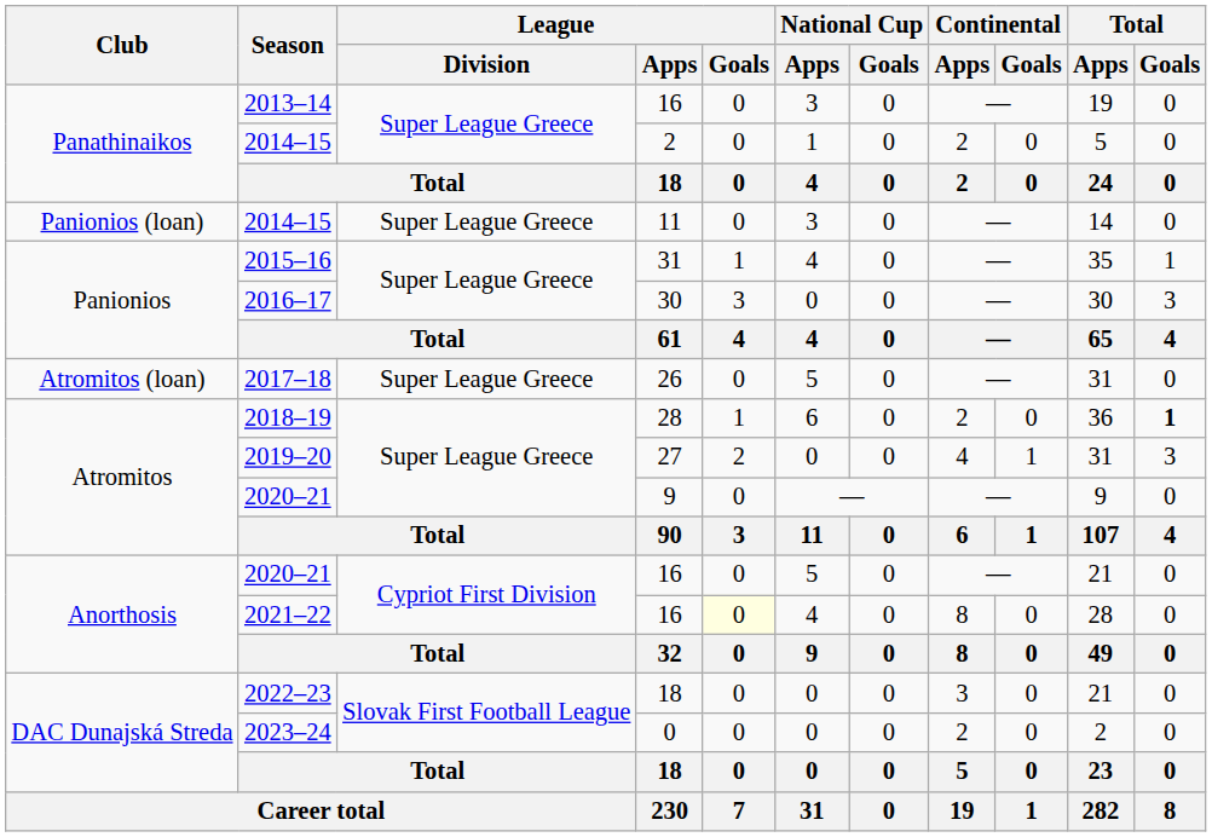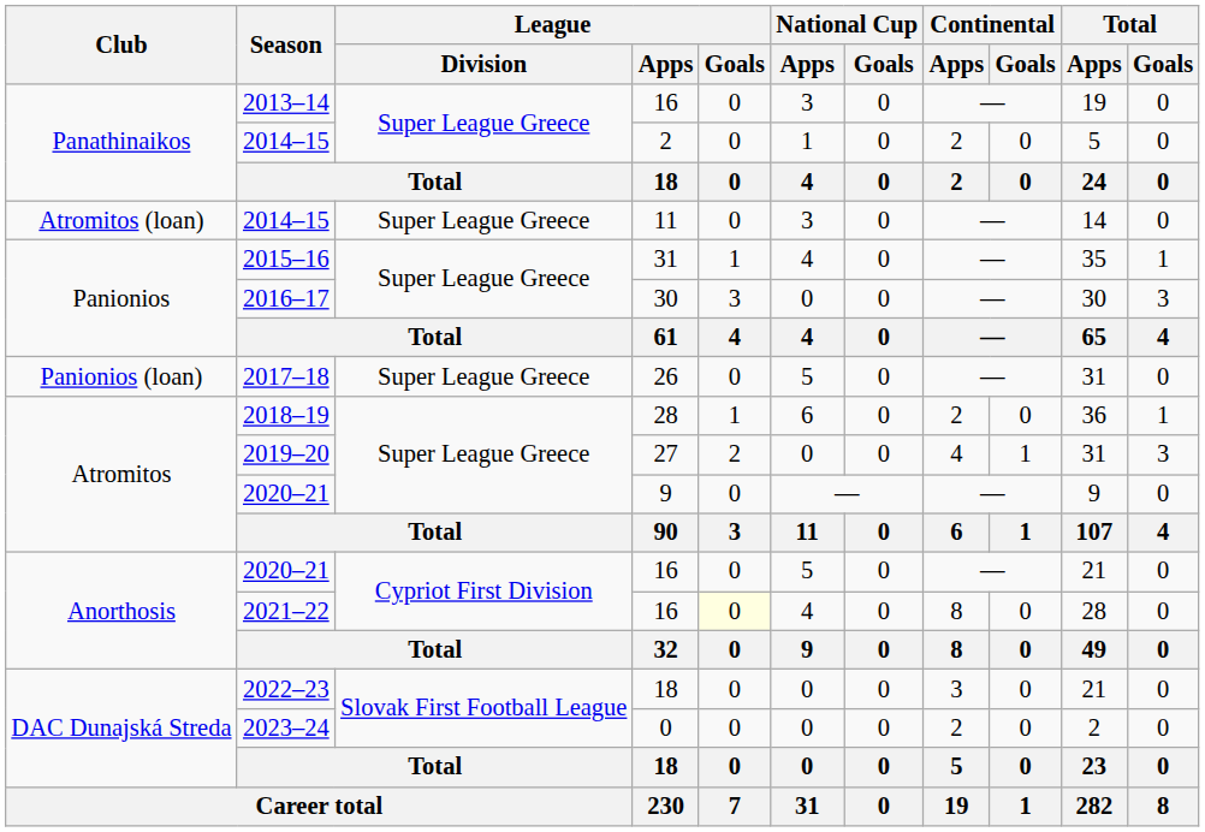 <table class="wikitable" style="font-size:100%; text-align: center">
 <tr>
 <th rowspan="2">Club</th>
 <th rowspan="2">Season</th>
 <th colspan="3">League</th>
 <th colspan="2">National Cup</th>
 <th colspan="2">Continental</th>
 <th colspan="2">Total</th>
 </tr>
 <tr>
 <th>Division</th>
 <th>Apps</th>
 <th>Goals</th>
 <th>Apps</th>
 <th>Goals</th>
 <th>Apps</th>
 <th>Goals</th>
 <th>Apps</th>
 <th>Goals</th>
 </tr>
 <tr>
 <td rowspan="3"><a href='#'>Panathinaikos</a></td>
 <td><a href='#'>2013–14</a></td>
 <td rowspan="2"><a href='#'>Super League Greece</a></td>
 <td>16</td>
 <td>0</td>
 <td>3</td>
 <td>0</td>
 <td colspan="2">—</td>
 <td>19</td>
 <td>0</td>
 </tr>
 <tr>
 <td><a href='#'>2014–15</a></td>
 <td>2</td>
 <td>0</td>
 <td>1</td>
 <td>0</td>
 <td>2</td>
 <td>0</td>
 <td>5</td>
 <td>0</td>
 </tr>
 <tr>
 <th colspan="2">Total</th>
 <th>18</th>
 <th>0</th>
 <th>4</th>
 <th>0</th>
 <th>2</th>
 <th>0</th>
 <th>24</th>
 <th>0</th>
 </tr>
 <tr>
-<td><a href='#'>Panionios</a> (loan)</td>
+<td><a href='#'>Atromitos</a> (loan)</td>
 <td><a href='#'>2014–15</a></td>
 <td>Super League Greece</td>
 <td>11</td>
 <td>0</td>
 <td>3</td>
 <td>0</td>
 <td colspan="2">—</td>
 <td>14</td>
 <td>0</td>
 </tr>
 <tr>
 <td rowspan="3">Panionios</td>
 <td><a href='#'>2015–16</a></td>
 <td rowspan="2">Super League Greece</td>
 <td>31</td>
 <td>1</td>
 <td>4</td>
 <td>0</td>
 <td colspan="2">—</td>
 <td>35</td>
 <td>1</td>
 </tr>
 <tr>
 <td><a href='#'>2016–17</a></td>
 <td>30</td>
 <td>3</td>
 <td>0</td>
 <td>0</td>
 <td colspan="2">—</td>
 <td>30</td>
 <td>3</td>
 </tr>
 <tr>
 <th colspan="2">Total</th>
 <th>61</th>
 <th>4</th>
 <th>4</th>
 <th>0</th>
 <th colspan="2">—</th>
 <th>65</th>
 <th>4</th>
 </tr>
 <tr>
-<td><a href='#'>Atromitos</a> (loan)</td>
+<td><a href='#'>Panionios</a> (loan)</td>
 <td><a href='#'>2017–18</a></td>
 <td>Super League Greece</td>
 <td>26</td>
 <td>0</td>
 <td>5</td>
 <td>0</td>
 <td colspan="2">—</td>
 <td>31</td>
 <td>0</td>
 </tr>
 <tr>
 <td rowspan="4">Atromitos</td>
 <td><a href='#'>2018–19</a></td>
 <td rowspan="3">Super League Greece</td>
 <td>28</td>
 <td>1</td>
 <td>6</td>
 <td>0</td>
 <td>2</td>
 <td>0</td>
 <td>36</td>
-<td><strong>1</strong></td>
+<td>1</td>
 </tr>
 <tr>
 <td><a href='#'>2019–20</a></td>
 <td>27</td>
 <td>2</td>
 <td>0</td>
 <td>0</td>
 <td>4</td>
 <td>1</td>
 <td>31</td>
 <td>3</td>
 </tr>
 <tr>
 <td><a href='#'>2020–21</a></td>
 <td>9</td>
 <td>0</td>
 <td colspan="2">—</td>
 <td colspan="2">—</td>
 <td>9</td>
 <td>0</td>
 </tr>
 <tr>
 <th colspan="2">Total</th>
 <th>90</th>
 <th>3</th>
 <th>11</th>
 <th>0</th>
 <th>6</th>
 <th>1</th>
 <th>107</th>
 <th>4</th>
 </tr>
 <tr>
 <td rowspan="3"><a href='#'>Anorthosis</a></td>
 <td><a href='#'>2020–21</a></td>
 <td rowspan="2"><a href='#'>Cypriot First Division</a></td>
 <td>16</td>
 <td>0</td>
 <td>5</td>
 <td>0</td>
 <td colspan="2">—</td>
 <td>21</td>
 <td>0</td>
 </tr>
 <tr>
 <td><a href='#'>2021–22</a></td>
 <td>16</td>
 <td style="background: lightyellow;">0</td>
 <td>4</td>
 <td>0</td>
 <td>8</td>
 <td>0</td>
 <td>28</td>
 <td>0</td>
 </tr>
 <tr>
 <th colspan="2">Total</th>
 <th>32</th>
 <th>0</th>
 <th>9</th>
 <th>0</th>
 <th>8</th>
 <th>0</th>
 <th>49</th>
 <th>0</th>
 </tr>
 <tr>
 <td rowspan="3"><a href='#'>DAC Dunajská Streda</a></td>
 <td><a href='#'>2022–23</a></td>
 <td rowspan="2"><a href='#'>Slovak First Football League</a></td>
 <td>18</td>
 <td>0</td>
 <td>0</td>
 <td>0</td>
 <td>3</td>
 <td>0</td>
 <td>21</td>
 <td>0</td>
 </tr>
 <tr>
 <td><a href='#'>2023–24</a></td>
 <td>0</td>
 <td>0</td>
 <td>0</td>
 <td>0</td>
 <td>2</td>
 <td>0</td>
 <td>2</td>
 <td>0</td>
 </tr>
 <tr>
 <th colspan="2">Total</th>
 <th>18</th>
 <th>0</th>
 <th>0</th>
 <th>0</th>
 <th>5</th>
 <th>0</th>
 <th>23</th>
 <th>0</th>
 </tr>
 <tr>
 <th colspan="3">Career total</th>
 <th>230</th>
 <th>7</th>
 <th>31</th>
 <th>0</th>
 <th>19</th>
 <th>1</th>
 <th>282</th>
 <th>8</th>
 </tr>
 </table>
